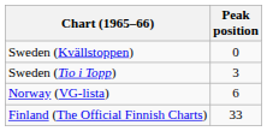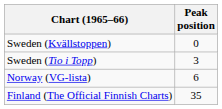 <table class="wikitable sortable">
 <tr>
 <th>Chart (1965–66)</th>
 <th>Peak<br>position</th>
 </tr>
 <tr>
 <td>Sweden (<a href='#'>Kvällstoppen</a>)</td>
 <td align="center">0</td>
 </tr>
 <tr>
 <td>Sweden (<em><a href='#'>Tio i Topp</a></em>)</td>
 <td style="text-align:center;">3</td>
 </tr>
 <tr>
 <td><a href='#'>Norway</a> (<a href='#'>VG-lista</a>)</td>
 <td style="text-align:center;">6</td>
 </tr>
 <tr>
 <td><a href='#'>Finland</a> (<a href='#'>The Official Finnish Charts</a>)</td>
-<td style="text-align:center;">33</td>
+<td style="text-align:center;">35</td>
 </tr>
 </table>
